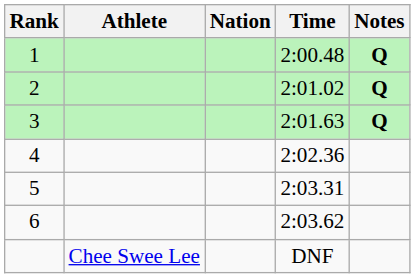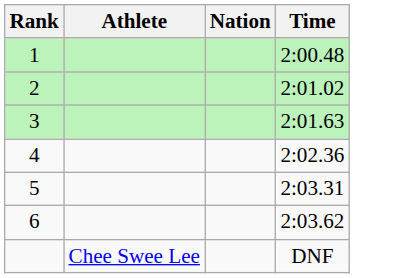 <table class="wikitable sortable" style="text-align:center">
 <tr>
 <th>Rank</th>
 <th>Athlete</th>
 <th>Nation</th>
 <th>Time</th>
-<th>Notes</th>
 </tr>
 <tr bgcolor=#bbf3bb>
 <td>1</td>
 <td align=left></td>
 <td align=left></td>
 <td>2:00.48</td>
-<td><strong>Q</strong></td>
 </tr>
 <tr bgcolor=#bbf3bb>
 <td>2</td>
 <td align=left></td>
 <td align=left></td>
 <td>2:01.02</td>
-<td><strong>Q</strong></td>
 </tr>
 <tr bgcolor=#bbf3bb>
 <td>3</td>
 <td align=left></td>
 <td align=left></td>
 <td>2:01.63</td>
-<td><strong>Q</strong></td>
 </tr>
 <tr>
 <td>4</td>
 <td align=left></td>
 <td align=left></td>
 <td>2:02.36</td>
-<td></td>
 </tr>
 <tr>
 <td>5</td>
 <td align=left></td>
 <td align=left></td>
 <td>2:03.31</td>
-<td></td>
 </tr>
 <tr>
 <td>6</td>
 <td align=left></td>
 <td align=left></td>
 <td>2:03.62</td>
-<td></td>
 </tr>
 <tr>
 <td></td>
 <td align=left><a href='#'>Chee Swee Lee</a></td>
 <td align=left></td>
 <td>DNF</td>
-<td></td>
 </tr>
 </table>
